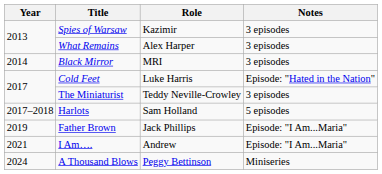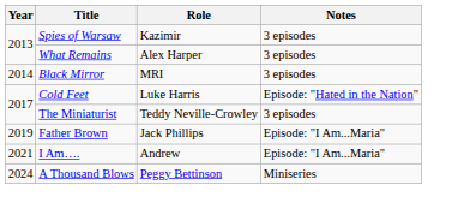 <table class="wikitable">
 <tr>
 <th>Year</th>
 <th>Title</th>
 <th>Role</th>
 <th>Notes</th>
 </tr>
 <tr>
 <td rowspan="2">2013</td>
 <td><em><a href='#'>Spies of Warsaw</a></em></td>
 <td>Kazimir</td>
 <td>3 episodes</td>
 </tr>
 <tr>
 <td><em><a href='#'>What Remains</a></em></td>
 <td>Alex Harper</td>
 <td>3 episodes</td>
 </tr>
 <tr>
 <td>2014</td>
 <td><em><a href='#'>Black Mirror</a></em></td>
 <td>MRI</td>
 <td>3 episodes</td>
 </tr>
 <tr>
 <td rowspan="2">2017</td>
 <td><em><a href='#'>Cold Feet</a></td>
 <td>Luke Harris</td>
 <td>Episode: "<a href='#'>Hated in the Nation</a>"</td>
 </tr>
 <tr>
 <td></em><a href='#'>The Miniaturist</a><em></td>
 <td>Teddy Neville-Crowley</td>
 <td>3 episodes</td>
 </tr>
 <tr>
-<td>2017–2018</td>
-<td></em><a href='#'>Harlots</a><em></td>
-<td>Sam Holland</td>
-<td>5 episodes</td>
-</tr>
-<tr>
 <td>2019</td>
 <td></em><a href='#'>Father Brown</a><em></td>
 <td>Jack Phillips</td>
 <td>Episode: "I Am...Maria"</td>
 </tr>
 <tr>
 <td>2021</td>
 <td></em><a href='#'>I Am….</a><em></td>
 <td>Andrew</td>
 <td>Episode: "I Am...Maria"</td>
 </tr>
 <tr>
 <td>2024</td>
 <td></em><a href='#'>A Thousand Blows</a><em></td>
 <td><a href='#'>Peggy Bettinson</a></td>
 <td>Miniseries</td>
 </tr>
 </table>
